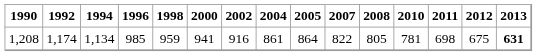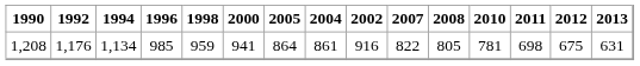 <table align="center" rules="all" cellspacing="0" cellpadding="4" style="border: 1px solid #999; border-right: 2px solid #999; border-bottom:2px solid #999">
 <tr>
 <th>1990</th>
 <th>1992</th>
 <th>1994</th>
 <th>1996</th>
 <th>1998</th>
 <th>2000</th>
+<th>2005</th>
+<th>2004</th>
 <th>2002</th>
-<th>2004</th>
-<th>2005</th>
 <th>2007</th>
 <th>2008</th>
 <th>2010</th>
 <th>2011</th>
 <th>2012</th>
 <th>2013</th>
 </tr>
 <tr>
 <td align=center>1,208</td>
-<td align=center>1,174</td>
+<td align=center>1,176</td>
 <td align=center>1,134</td>
 <td align=center>985</td>
 <td align=center>959</td>
 <td align=center>941</td>
+<td align=center>864</td>
+<td align=center>861</td>
 <td align=center>916</td>
-<td align=center>861</td>
-<td align=center>864</td>
 <td align=center>822</td>
 <td align=center>805</td>
 <td align=center>781</td>
 <td align=center>698</td>
 <td align=center>675</td>
-<td align=center><strong>631</strong></td>
+<td align=center>631</td>
 </tr>
 </table>
